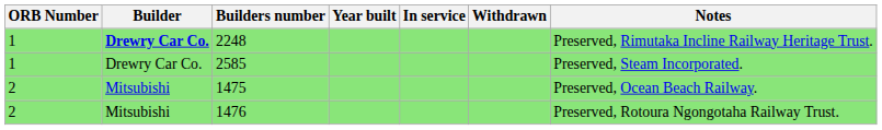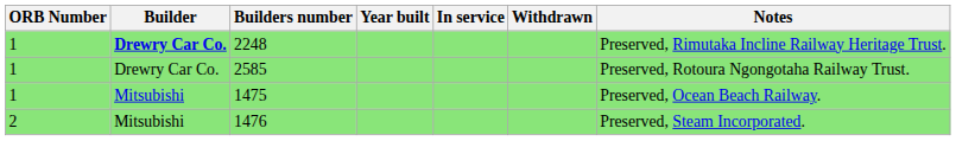 <table class="sortable wikitable" border="1">
 <tr>
 <th>ORB Number</th>
 <th>Builder</th>
 <th>Builders number</th>
 <th>Year built</th>
 <th>In service</th>
 <th>Withdrawn</th>
 <th>Notes</th>
 </tr>
 <tr style="background:#89E579;">
 <td>1</td>
 <td><strong><a href='#'>Drewry Car Co.</a></strong></td>
 <td>2248</td>
 <td></td>
 <td></td>
 <td></td>
 <td>Preserved, <a href='#'>Rimutaka Incline Railway Heritage Trust</a>.</td>
 </tr>
 <tr style="background:#89E579;">
 <td>1</td>
 <td>Drewry Car Co.</td>
 <td>2585</td>
 <td></td>
 <td></td>
 <td></td>
-<td>Preserved, <a href='#'>Steam Incorporated</a>.</td>
+<td>Preserved, Rotoura Ngongotaha Railway Trust.</td>
 </tr>
 <tr style="background:#89E579;">
-<td>2</td>
+<td>1</td>
 <td><a href='#'>Mitsubishi</a></td>
 <td>1475</td>
 <td></td>
 <td></td>
 <td></td>
 <td>Preserved, <a href='#'>Ocean Beach Railway</a>.</td>
 </tr>
 <tr style="background:#89E579;">
 <td>2</td>
 <td>Mitsubishi</td>
 <td>1476</td>
 <td></td>
 <td></td>
 <td></td>
-<td>Preserved, Rotoura Ngongotaha Railway Trust.</td>
+<td>Preserved, <a href='#'>Steam Incorporated</a>.</td>
 </tr>
 </table>
